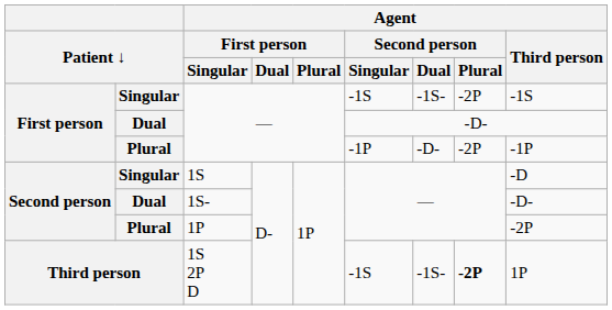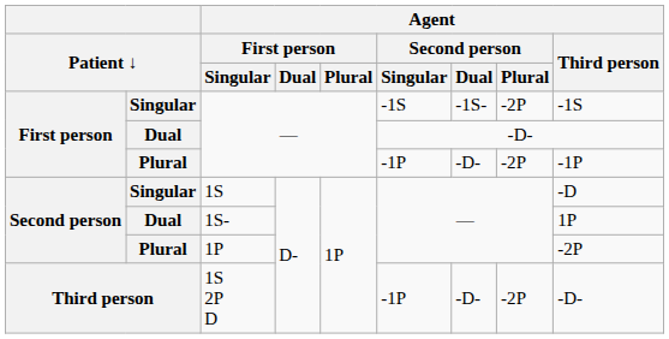 <table class="wikitable">
 <tr>
 <th colspan=2></th>
 <th colspan=7>Agent</th>
 </tr>
 <tr>
 <th rowspan=2 colspan=2>Patient ↓</th>
 <th colspan=3>First person</th>
 <th colspan=3>Second person</th>
 <th rowspan=2>Third person</th>
 </tr>
 <tr>
 <th>Singular</th>
 <th>Dual</th>
 <th>Plural</th>
 <th>Singular</th>
 <th>Dual</th>
 <th>Plural</th>
 </tr>
 <tr>
 <th rowspan=3>First person</th>
 <th>Singular</th>
 <td rowspan=3 colspan=3 align=center>—</td>
 <td>-1S</td>
 <td>-1S-</td>
 <td>-2P</td>
 <td>-1S</td>
 </tr>
 <tr>
 <th>Dual</th>
 <td colspan=4 align=center>-D-</td>
 </tr>
 <tr>
 <th>Plural</th>
 <td>-1P</td>
 <td>-D-</td>
 <td>-2P</td>
 <td>-1P</td>
 </tr>
 <tr>
 <th rowspan=3>Second person</th>
 <th>Singular</th>
 <td>1S</td>
 <td rowspan=4>D-</td>
 <td rowspan=4>1P</td>
 <td rowspan=3 colspan=3 align=center>—</td>
 <td>-D</td>
 </tr>
 <tr>
 <th>Dual</th>
 <td>1S-</td>
-<td>-D-</td>
+<td>1P</td>
 </tr>
 <tr>
 <th>Plural</th>
 <td>1P</td>
 <td>-2P</td>
 </tr>
 <tr>
 <th colspan=2>Third person</th>
 <td>1S <br> 2P <br> D</td>
-<td>-1S</td>
-<td>-1S-</td>
-<td><strong>-2P</strong></td>
-<td>1P</td>
+<td>-1P</td>
+<td>-D-</td>
+<td>-2P</td>
+<td>-D-</td>
 </tr>
 </table>
